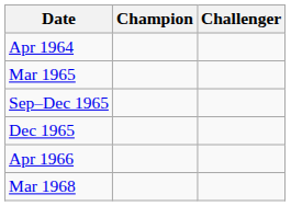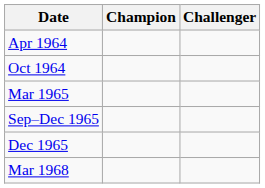 <table class="wikitable floatright" style="font-size:95%">
 <tr>
 <th>Date</th>
 <th>Champion</th>
 <th>Challenger</th>
 </tr>
 <tr>
 <td><a href='#'>Apr 1964</a></td>
+<td></td>
+<td></td>
+</tr>
+<tr>
+<td><a href='#'>Oct 1964</a></td>
 <td></td>
 <td></td>
 </tr>
 <tr>
 <td><a href='#'>Mar 1965</a></td>
 <td></td>
 <td></td>
 </tr>
 <tr>
 <td><a href='#'>Sep–Dec 1965</a></td>
 <td></td>
 <td></td>
 </tr>
 <tr>
 <td><a href='#'>Dec 1965</a></td>
 <td></td>
 <td></td>
 </tr>
 <tr>
-<td><a href='#'>Apr 1966</a></td>
-<td></td>
-<td></td>
-</tr>
-<tr>
 <td><a href='#'>Mar 1968</a></td>
 <td></td>
 <td></td>
 </tr>
 </table>
